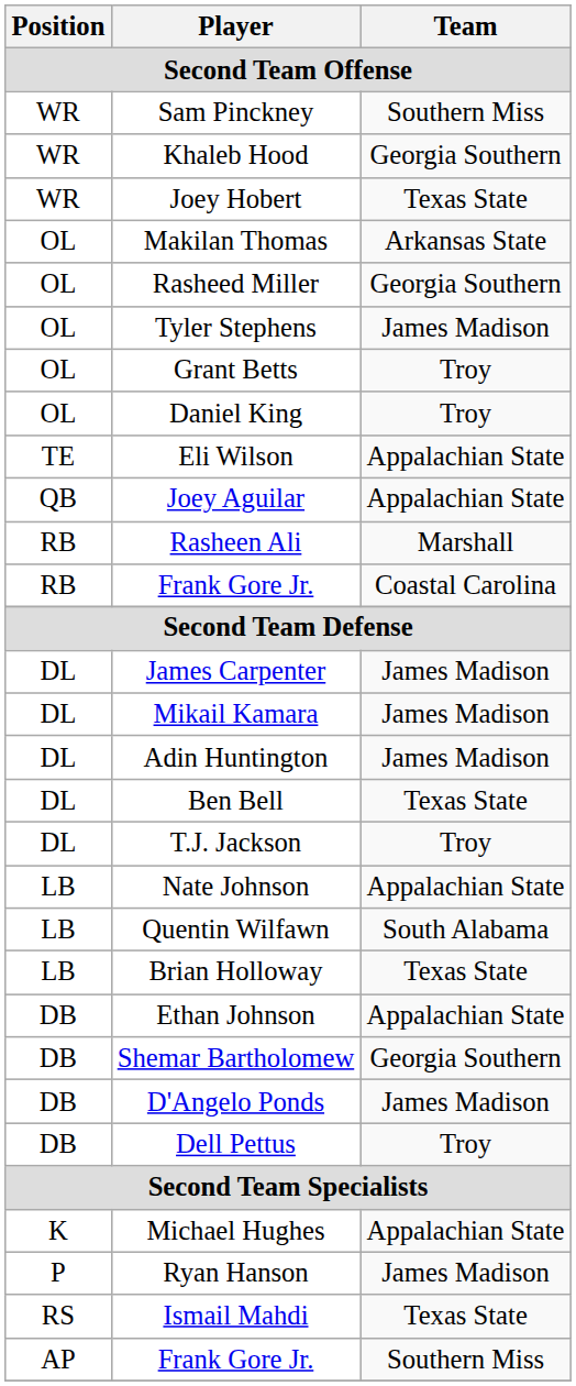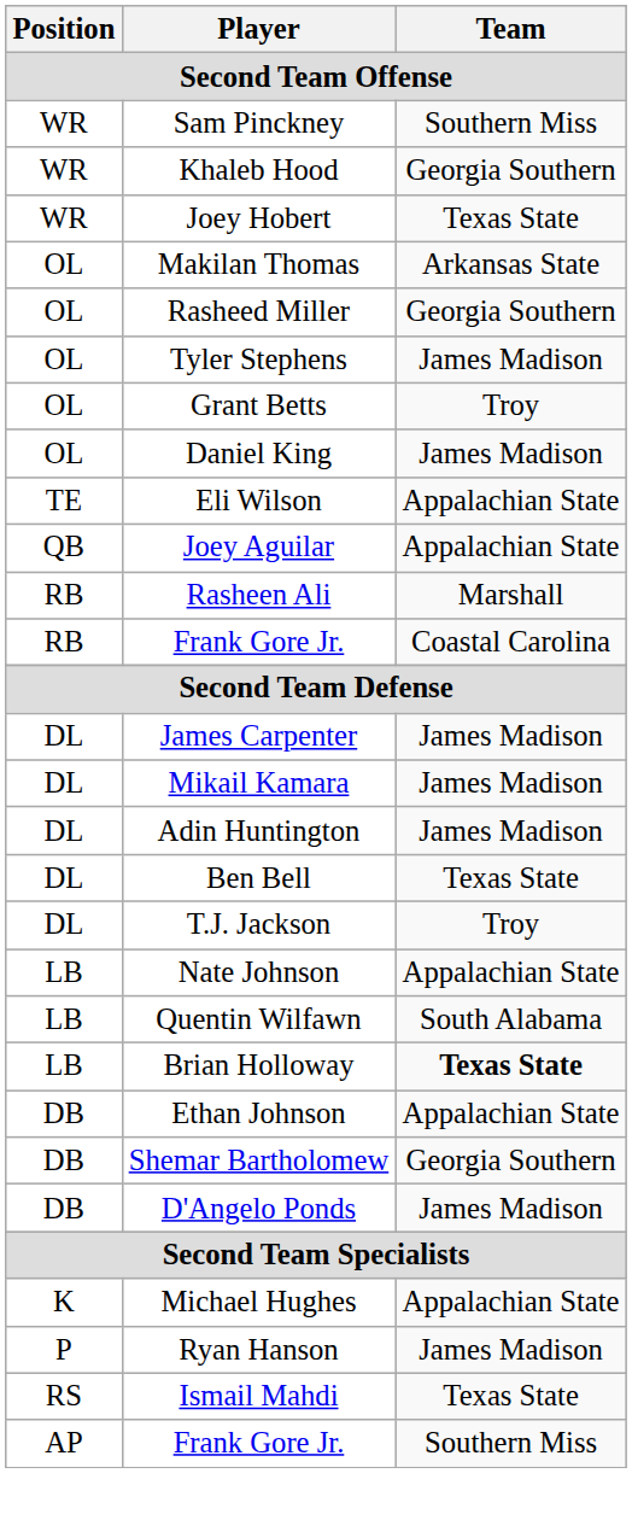 <table class="wikitable" border="0">
 <tr>
 <th>Position</th>
 <th>Player</th>
 <th>Team</th>
 </tr>
 <tr>
 <td colspan="3" style="text-align:center; background:#ddd;"><strong>Second Team Offense </strong></td>
 </tr>
 <tr style="text-align:center;">
 <td style="background:white">WR</td>
 <td style="background:white">Sam Pinckney</td>
 <td style=>Southern Miss</td>
 </tr>
 <tr style="text-align:center;">
 <td style="background:white">WR</td>
 <td style="background:white">Khaleb Hood</td>
 <td style=>Georgia Southern</td>
 </tr>
 <tr style="text-align:center;">
 <td style="background:white">WR</td>
 <td style="background:white">Joey Hobert</td>
 <td style=>Texas State</td>
 </tr>
 <tr style="text-align:center;">
 <td style="background:white">OL</td>
 <td style="background:white">Makilan Thomas</td>
 <td style=>Arkansas State</td>
 </tr>
 <tr style="text-align:center;">
 <td style="background:white">OL</td>
 <td style="background:white">Rasheed Miller</td>
 <td style=>Georgia Southern</td>
 </tr>
 <tr style="text-align:center;">
 <td style="background:white">OL</td>
 <td style="background:white">Tyler Stephens</td>
 <td style=>James Madison</td>
 </tr>
 <tr style="text-align:center;">
 <td style="background:white">OL</td>
 <td style="background:white">Grant Betts</td>
 <td style=>Troy</td>
 </tr>
 <tr style="text-align:center;">
 <td style="background:white">OL</td>
 <td style="background:white">Daniel King</td>
-<td style=>Troy</td>
+<td style=>James Madison</td>
 </tr>
 <tr style="text-align:center;">
 <td style="background:white">TE</td>
 <td style="background:white">Eli Wilson</td>
 <td style=>Appalachian State</td>
 </tr>
 <tr style="text-align:center;">
 <td style="background:white">QB</td>
 <td style="background:white"><a href='#'>Joey Aguilar</a></td>
 <td style=>Appalachian State</td>
 </tr>
 <tr style="text-align:center;">
 <td style="background:white">RB</td>
 <td style="background:white"><a href='#'>Rasheen Ali</a></td>
 <td style=>Marshall</td>
 </tr>
 <tr style="text-align:center;">
 <td style="background:white">RB</td>
 <td style="background:white"><a href='#'>Frank Gore Jr.</a></td>
 <td style=>Coastal Carolina</td>
 </tr>
 <tr style="text-align:center;">
 </tr>
 <tr>
 <td colspan="3" style="text-align:center; background:#ddd;"><strong>Second Team Defense</strong></td>
 </tr>
 <tr style="text-align:center;">
 <td style="background:white">DL</td>
 <td style="background:white"><a href='#'>James Carpenter</a></td>
 <td style=>James Madison</td>
 </tr>
 <tr style="text-align:center;">
 <td style="background:white">DL</td>
 <td style="background:white"><a href='#'>Mikail Kamara</a></td>
 <td style=>James Madison</td>
 </tr>
 <tr style="text-align:center;">
 <td style="background:white">DL</td>
 <td style="background:white">Adin Huntington</td>
 <td style=>James Madison</td>
 </tr>
 <tr style="text-align:center;">
 <td style="background:white">DL</td>
 <td style="background:white">Ben Bell</td>
 <td style=>Texas State</td>
 </tr>
 <tr style="text-align:center;">
 <td style="background:white">DL</td>
 <td style="background:white">T.J. Jackson</td>
 <td style=>Troy</td>
 </tr>
 <tr style="text-align:center;">
 <td style="background:white">LB</td>
 <td style="background:white">Nate Johnson</td>
 <td style=>Appalachian State</td>
 </tr>
 <tr style="text-align:center;">
 <td style="background:white">LB</td>
 <td style="background:white">Quentin Wilfawn</td>
 <td style=>South Alabama</td>
 </tr>
 <tr style="text-align:center;">
 <td style="background:white">LB</td>
 <td style="background:white">Brian Holloway</td>
-<td style=>Texas State</td>
+<td style=><strong>Texas State</strong></td>
 </tr>
 <tr style="text-align:center;">
 <td style="background:white">DB</td>
 <td style="background:white">Ethan Johnson</td>
 <td style=>Appalachian State</td>
 </tr>
 <tr style="text-align:center;">
 <td style="background:white">DB</td>
 <td style="background:white"><a href='#'>Shemar Bartholomew</a></td>
 <td style=>Georgia Southern</td>
 </tr>
 <tr style="text-align:center;">
 <td style="background:white">DB</td>
 <td style="background:white"><a href='#'>D'Angelo Ponds</a></td>
 <td style=>James Madison</td>
-</tr>
-<tr style="text-align:center;">
-<td style="background:white">DB</td>
-<td style="background:white"><a href='#'>Dell Pettus</a></td>
-<td style=>Troy</td>
 </tr>
 <tr>
 <td colspan="3" style="text-align:center; background:#ddd;"><strong>Second Team Specialists</strong></td>
 </tr>
 <tr style="text-align:center;">
 <td style="background:white">K</td>
 <td style="background:white">Michael Hughes</td>
 <td style=>Appalachian State</td>
 </tr>
 <tr style="text-align:center;">
 <td style="background:white">P</td>
 <td style="background:white">Ryan Hanson</td>
 <td style=>James Madison</td>
 </tr>
 <tr style="text-align:center;">
 <td style="background:white">RS</td>
 <td style="background:white"><a href='#'>Ismail Mahdi</a></td>
 <td style=>Texas State</td>
 </tr>
 <tr style="text-align:center;">
 <td style="background:white">AP</td>
 <td style="background:white"><a href='#'>Frank Gore Jr.</a></td>
 <td style=>Southern Miss</td>
 </tr>
 <tr style="text-align:center;">
 </tr>
 </table>
